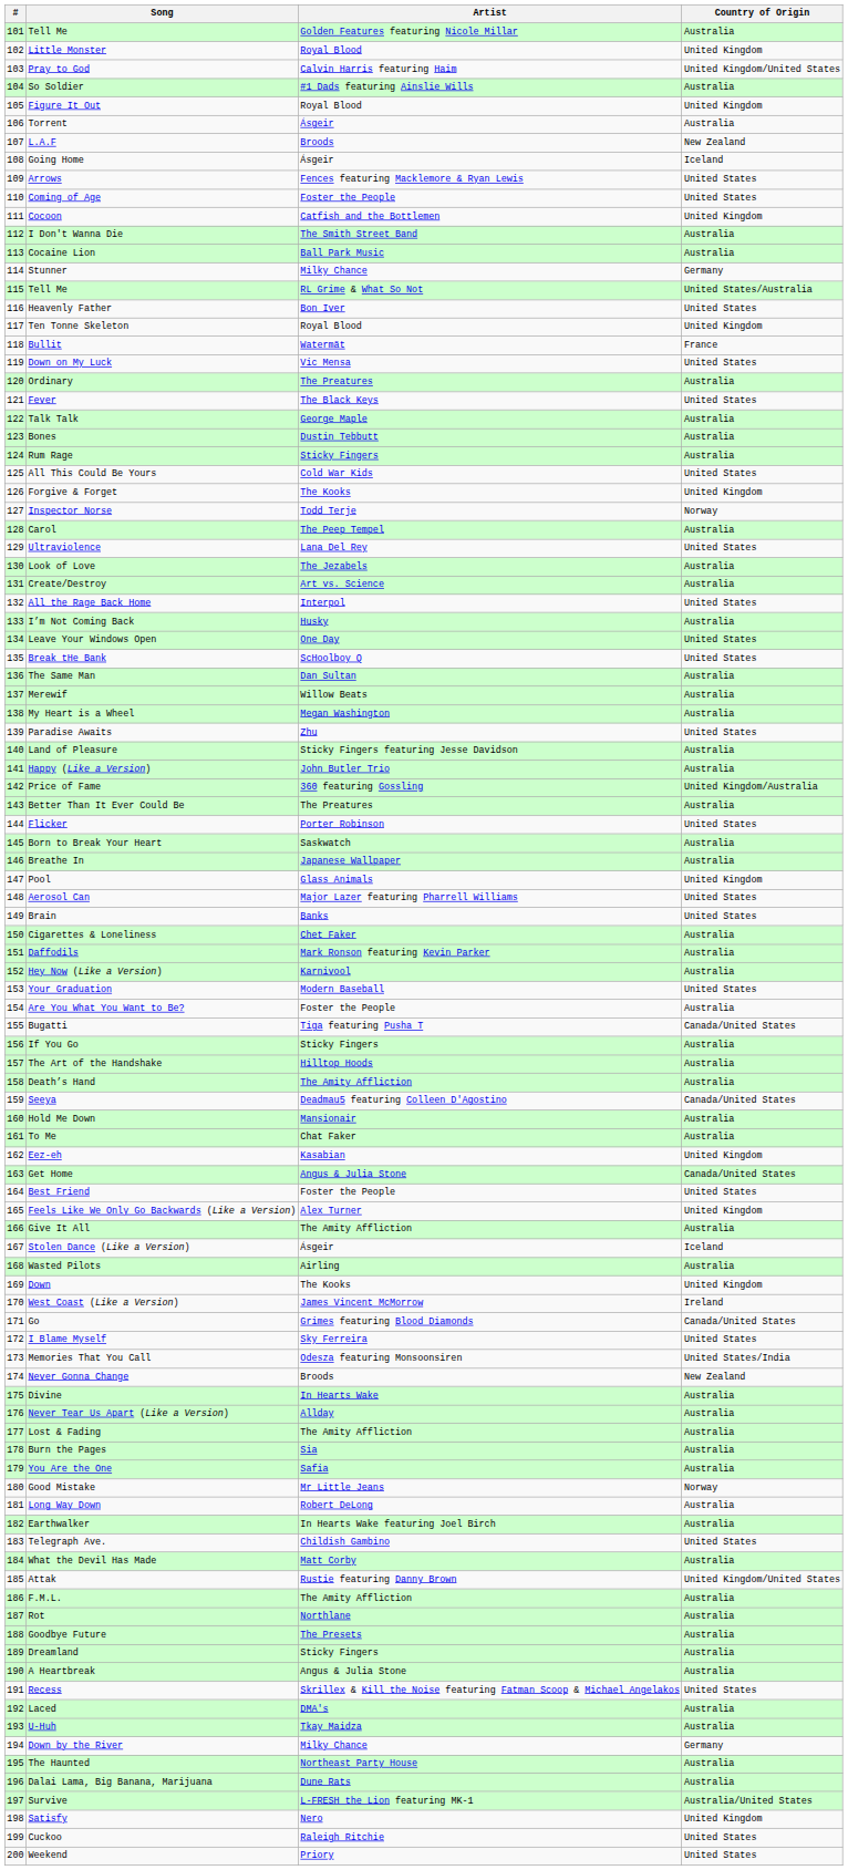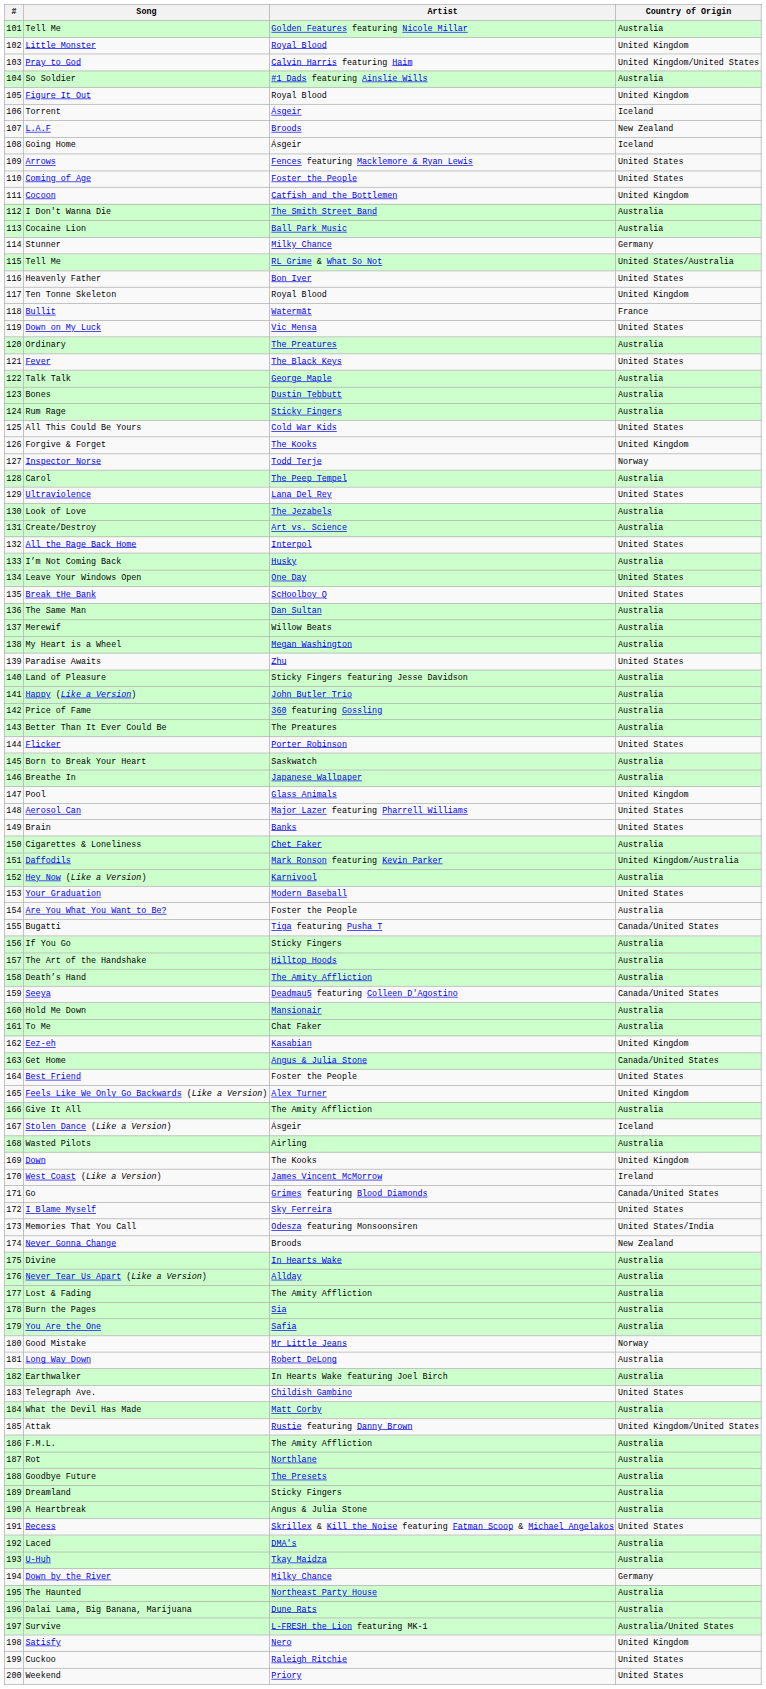 <table class="wikitable sortable mw-collapsible mw-collapsed" style="font-size:0.95em;line-height:1.5em;">
 <tr>
 <th>#</th>
 <th>Song</th>
 <th>Artist</th>
 <th>Country of Origin</th>
 </tr>
 <tr style="background-color: #ccffcc">
 <td>101</td>
 <td>Tell Me</td>
 <td><a href='#'>Golden Features</a> featuring <a href='#'>Nicole Millar</a></td>
 <td>Australia</td>
 </tr>
 <tr>
 <td>102</td>
 <td><a href='#'>Little Monster</a></td>
 <td><a href='#'>Royal Blood</a></td>
 <td>United Kingdom</td>
 </tr>
 <tr>
 <td>103</td>
 <td><a href='#'>Pray to God</a></td>
 <td><a href='#'>Calvin Harris</a> featuring <a href='#'>Haim</a></td>
 <td>United Kingdom/United States</td>
 </tr>
 <tr style="background-color: #ccffcc">
 <td>104</td>
 <td>So Soldier</td>
 <td><a href='#'>#1 Dads</a> featuring <a href='#'>Ainslie Wills</a></td>
 <td>Australia</td>
 </tr>
 <tr>
 <td>105</td>
 <td><a href='#'>Figure It Out</a></td>
 <td>Royal Blood</td>
 <td>United Kingdom</td>
 </tr>
 <tr>
 <td>106</td>
 <td>Torrent</td>
 <td><a href='#'>Ásgeir</a></td>
-<td>Australia</td>
+<td>Iceland</td>
 </tr>
 <tr>
 <td>107</td>
 <td><a href='#'>L.A.F</a></td>
 <td><a href='#'>Broods</a></td>
 <td>New Zealand</td>
 </tr>
 <tr>
 <td>108</td>
 <td>Going Home</td>
 <td>Ásgeir</td>
 <td>Iceland</td>
 </tr>
 <tr>
 <td>109</td>
 <td><a href='#'>Arrows</a></td>
 <td><a href='#'>Fences</a> featuring <a href='#'>Macklemore & Ryan Lewis</a></td>
 <td>United States</td>
 </tr>
 <tr>
 <td>110</td>
 <td><a href='#'>Coming of Age</a></td>
 <td><a href='#'>Foster the People</a></td>
 <td>United States</td>
 </tr>
 <tr>
 <td>111</td>
 <td><a href='#'>Cocoon</a></td>
 <td><a href='#'>Catfish and the Bottlemen</a></td>
 <td>United Kingdom</td>
 </tr>
 <tr style="background-color: #ccffcc">
 <td>112</td>
 <td>I Don't Wanna Die</td>
 <td><a href='#'>The Smith Street Band</a></td>
 <td>Australia</td>
 </tr>
 <tr style="background-color: #ccffcc">
 <td>113</td>
 <td>Cocaine Lion</td>
 <td><a href='#'>Ball Park Music</a></td>
 <td>Australia</td>
 </tr>
 <tr>
 <td>114</td>
 <td>Stunner</td>
 <td><a href='#'>Milky Chance</a></td>
 <td>Germany</td>
 </tr>
 <tr style="background-color: #ccffcc">
 <td>115</td>
 <td>Tell Me</td>
 <td><a href='#'>RL Grime</a> & <a href='#'>What So Not</a></td>
 <td>United States/Australia</td>
 </tr>
 <tr>
 <td>116</td>
 <td>Heavenly Father</td>
 <td><a href='#'>Bon Iver</a></td>
 <td>United States</td>
 </tr>
 <tr>
 <td>117</td>
 <td>Ten Tonne Skeleton</td>
 <td>Royal Blood</td>
 <td>United Kingdom</td>
 </tr>
 <tr>
 <td>118</td>
 <td><a href='#'>Bullit</a></td>
 <td><a href='#'>Watermät</a></td>
 <td>France</td>
 </tr>
 <tr>
 <td>119</td>
 <td><a href='#'>Down on My Luck</a></td>
 <td><a href='#'>Vic Mensa</a></td>
 <td>United States</td>
 </tr>
 <tr style="background-color: #ccffcc">
 <td>120</td>
 <td>Ordinary</td>
 <td><a href='#'>The Preatures</a></td>
 <td>Australia</td>
 </tr>
 <tr>
 <td>121</td>
 <td><a href='#'>Fever</a></td>
 <td><a href='#'>The Black Keys</a></td>
 <td>United States</td>
 </tr>
 <tr style="background-color: #ccffcc">
 <td>122</td>
 <td>Talk Talk</td>
 <td><a href='#'>George Maple</a></td>
 <td>Australia</td>
 </tr>
 <tr style="background-color: #ccffcc">
 <td>123</td>
 <td>Bones</td>
 <td><a href='#'>Dustin Tebbutt</a></td>
 <td>Australia</td>
 </tr>
 <tr style="background-color: #ccffcc">
 <td>124</td>
 <td>Rum Rage</td>
 <td><a href='#'>Sticky Fingers</a></td>
 <td>Australia</td>
 </tr>
 <tr>
 <td>125</td>
 <td>All This Could Be Yours</td>
 <td><a href='#'>Cold War Kids</a></td>
 <td>United States</td>
 </tr>
 <tr>
 <td>126</td>
 <td>Forgive & Forget</td>
 <td><a href='#'>The Kooks</a></td>
 <td>United Kingdom</td>
 </tr>
 <tr>
 <td>127</td>
 <td><a href='#'>Inspector Norse</a></td>
 <td><a href='#'>Todd Terje</a></td>
 <td>Norway</td>
 </tr>
 <tr style="background-color: #ccffcc">
 <td>128</td>
 <td>Carol</td>
 <td><a href='#'>The Peep Tempel</a></td>
 <td>Australia</td>
 </tr>
 <tr>
 <td>129</td>
 <td><a href='#'>Ultraviolence</a></td>
 <td><a href='#'>Lana Del Rey</a></td>
 <td>United States</td>
 </tr>
 <tr style="background-color: #ccffcc">
 <td>130</td>
 <td>Look of Love</td>
 <td><a href='#'>The Jezabels</a></td>
 <td>Australia</td>
 </tr>
 <tr style="background-color: #ccffcc">
 <td>131</td>
 <td>Create/Destroy</td>
 <td><a href='#'>Art vs. Science</a></td>
 <td>Australia</td>
 </tr>
 <tr>
 <td>132</td>
 <td><a href='#'>All the Rage Back Home</a></td>
 <td><a href='#'>Interpol</a></td>
 <td>United States</td>
 </tr>
 <tr style="background-color: #ccffcc">
 <td>133</td>
 <td>I’m Not Coming Back</td>
 <td><a href='#'>Husky</a></td>
 <td>Australia</td>
 </tr>
 <tr style="background-color: #ccffcc">
 <td>134</td>
 <td>Leave Your Windows Open</td>
 <td><a href='#'>One Day</a></td>
 <td>United States</td>
 </tr>
 <tr>
 <td>135</td>
 <td><a href='#'>Break tHe Bank</a></td>
 <td><a href='#'>ScHoolboy Q</a></td>
 <td>United States</td>
 </tr>
 <tr style="background-color: #ccffcc">
 <td>136</td>
 <td>The Same Man</td>
 <td><a href='#'>Dan Sultan</a></td>
 <td>Australia</td>
 </tr>
 <tr style="background-color: #ccffcc">
 <td>137</td>
 <td>Merewif</td>
 <td>Willow Beats</td>
 <td>Australia</td>
 </tr>
 <tr style="background-color: #ccffcc">
 <td>138</td>
 <td>My Heart is a Wheel</td>
 <td><a href='#'>Megan Washington</a></td>
 <td>Australia</td>
 </tr>
 <tr>
 <td>139</td>
 <td>Paradise Awaits</td>
 <td><a href='#'>Zhu</a></td>
 <td>United States</td>
 </tr>
 <tr style="background-color: #ccffcc">
 <td>140</td>
 <td>Land of Pleasure</td>
 <td>Sticky Fingers featuring Jesse Davidson</td>
 <td>Australia</td>
 </tr>
 <tr style="background-color: #ccffcc">
 <td>141</td>
 <td><a href='#'>Happy</a> (<em><a href='#'>Like a Version</a></em>)</td>
 <td><a href='#'>John Butler Trio</a></td>
 <td>Australia</td>
 </tr>
 <tr style="background-color: #ccffcc">
 <td>142</td>
 <td>Price of Fame</td>
 <td><a href='#'>360</a> featuring <a href='#'>Gossling</a></td>
-<td>United Kingdom/Australia</td>
+<td>Australia</td>
 </tr>
 <tr style="background-color: #ccffcc">
 <td>143</td>
 <td>Better Than It Ever Could Be</td>
 <td>The Preatures</td>
 <td>Australia</td>
 </tr>
 <tr>
 <td>144</td>
 <td><a href='#'>Flicker</a></td>
 <td><a href='#'>Porter Robinson</a></td>
 <td>United States</td>
 </tr>
 <tr style="background-color: #ccffcc">
 <td>145</td>
 <td>Born to Break Your Heart</td>
 <td>Saskwatch</td>
 <td>Australia</td>
 </tr>
 <tr style="background-color: #ccffcc">
 <td>146</td>
 <td>Breathe In</td>
 <td><a href='#'>Japanese Wallpaper</a></td>
 <td>Australia</td>
 </tr>
 <tr>
 <td>147</td>
 <td>Pool</td>
 <td><a href='#'>Glass Animals</a></td>
 <td>United Kingdom</td>
 </tr>
 <tr>
 <td>148</td>
 <td><a href='#'>Aerosol Can</a></td>
 <td><a href='#'>Major Lazer</a> featuring <a href='#'>Pharrell Williams</a></td>
 <td>United States</td>
 </tr>
 <tr>
 <td>149</td>
 <td>Brain</td>
 <td><a href='#'>Banks</a></td>
 <td>United States</td>
 </tr>
 <tr style="background-color: #ccffcc">
 <td>150</td>
 <td>Cigarettes & Loneliness</td>
 <td><a href='#'>Chet Faker</a></td>
 <td>Australia</td>
 </tr>
 <tr style="background-color: #ccffcc">
 <td>151</td>
 <td><a href='#'>Daffodils</a></td>
 <td><a href='#'>Mark Ronson</a> featuring <a href='#'>Kevin Parker</a></td>
-<td>Australia</td>
+<td>United Kingdom/Australia</td>
 </tr>
 <tr style="background-color: #ccffcc">
 <td>152</td>
 <td><a href='#'>Hey Now</a> (<em>Like a Version</em>)</td>
 <td><a href='#'>Karnivool</a></td>
 <td>Australia</td>
 </tr>
 <tr>
 <td>153</td>
 <td><a href='#'>Your Graduation</a></td>
 <td><a href='#'>Modern Baseball</a></td>
 <td>United States</td>
 </tr>
 <tr>
 <td>154</td>
 <td><a href='#'>Are You What You Want to Be?</a></td>
 <td>Foster the People</td>
 <td>Australia</td>
 </tr>
 <tr>
 <td>155</td>
 <td>Bugatti</td>
 <td><a href='#'>Tiga</a> featuring <a href='#'>Pusha T</a></td>
 <td>Canada/United States</td>
 </tr>
 <tr style="background-color: #ccffcc">
 <td>156</td>
 <td>If You Go</td>
 <td>Sticky Fingers</td>
 <td>Australia</td>
 </tr>
 <tr style="background-color: #ccffcc">
 <td>157</td>
 <td>The Art of the Handshake</td>
 <td><a href='#'>Hilltop Hoods</a></td>
 <td>Australia</td>
 </tr>
 <tr style="background-color: #ccffcc">
 <td>158</td>
 <td>Death’s Hand</td>
 <td><a href='#'>The Amity Affliction</a></td>
 <td>Australia</td>
 </tr>
 <tr>
 <td>159</td>
 <td><a href='#'>Seeya</a></td>
 <td><a href='#'>Deadmau5</a> featuring <a href='#'>Colleen D'Agostino</a></td>
 <td>Canada/United States</td>
 </tr>
 <tr style="background-color: #ccffcc">
 <td>160</td>
 <td>Hold Me Down</td>
 <td><a href='#'>Mansionair</a></td>
 <td>Australia</td>
 </tr>
 <tr style="background-color: #ccffcc">
 <td>161</td>
 <td>To Me</td>
 <td>Chat Faker</td>
 <td>Australia</td>
 </tr>
 <tr>
 <td>162</td>
 <td><a href='#'>Eez-eh</a></td>
 <td><a href='#'>Kasabian</a></td>
 <td>United Kingdom</td>
 </tr>
 <tr style="background-color: #ccffcc">
 <td>163</td>
 <td>Get Home</td>
 <td><a href='#'>Angus & Julia Stone</a></td>
 <td>Canada/United States</td>
 </tr>
 <tr>
 <td>164</td>
 <td><a href='#'>Best Friend</a></td>
 <td>Foster the People</td>
 <td>United States</td>
 </tr>
 <tr>
 <td>165</td>
 <td><a href='#'>Feels Like We Only Go Backwards</a> (<em>Like a Version</em>)</td>
 <td><a href='#'>Alex Turner</a></td>
 <td>United Kingdom</td>
 </tr>
 <tr style="background-color: #ccffcc">
 <td>166</td>
 <td>Give It All</td>
 <td>The Amity Affliction</td>
 <td>Australia</td>
 </tr>
 <tr>
 <td>167</td>
 <td><a href='#'>Stolen Dance</a> (<em>Like a Version</em>)</td>
 <td>Ásgeir</td>
 <td>Iceland</td>
 </tr>
 <tr style="background-color: #ccffcc">
 <td>168</td>
 <td>Wasted Pilots</td>
 <td>Airling</td>
 <td>Australia</td>
 </tr>
 <tr>
 <td>169</td>
 <td><a href='#'>Down</a></td>
 <td>The Kooks</td>
 <td>United Kingdom</td>
 </tr>
 <tr>
 <td>170</td>
 <td><a href='#'>West Coast</a> (<em>Like a Version</em>)</td>
 <td><a href='#'>James Vincent McMorrow</a></td>
 <td>Ireland</td>
 </tr>
 <tr>
 <td>171</td>
 <td>Go</td>
 <td><a href='#'>Grimes</a> featuring <a href='#'>Blood Diamonds</a></td>
 <td>Canada/United States</td>
 </tr>
 <tr>
 <td>172</td>
 <td><a href='#'>I Blame Myself</a></td>
 <td><a href='#'>Sky Ferreira</a></td>
 <td>United States</td>
 </tr>
 <tr>
 <td>173</td>
 <td>Memories That You Call</td>
 <td><a href='#'>Odesza</a> featuring Monsoonsiren</td>
 <td>United States/India</td>
 </tr>
 <tr>
 <td>174</td>
 <td><a href='#'>Never Gonna Change</a></td>
 <td>Broods</td>
 <td>New Zealand</td>
 </tr>
 <tr style="background-color: #ccffcc">
 <td>175</td>
 <td>Divine</td>
 <td><a href='#'>In Hearts Wake</a></td>
 <td>Australia</td>
 </tr>
 <tr style="background-color: #ccffcc">
 <td>176</td>
 <td><a href='#'>Never Tear Us Apart</a> (<em>Like a Version</em>)</td>
 <td><a href='#'>Allday</a></td>
 <td>Australia</td>
 </tr>
 <tr style="background-color: #ccffcc">
 <td>177</td>
 <td>Lost & Fading</td>
 <td>The Amity Affliction</td>
 <td>Australia</td>
 </tr>
 <tr style="background-color: #ccffcc">
 <td>178</td>
 <td>Burn the Pages</td>
 <td><a href='#'>Sia</a></td>
 <td>Australia</td>
 </tr>
 <tr style="background-color: #ccffcc">
 <td>179</td>
 <td><a href='#'>You Are the One</a></td>
 <td><a href='#'>Safia</a></td>
 <td>Australia</td>
 </tr>
 <tr>
 <td>180</td>
 <td>Good Mistake</td>
 <td><a href='#'>Mr Little Jeans</a></td>
 <td>Norway</td>
 </tr>
 <tr>
 <td>181</td>
 <td><a href='#'>Long Way Down</a></td>
 <td><a href='#'>Robert DeLong</a></td>
 <td>Australia</td>
 </tr>
 <tr style="background-color: #ccffcc">
 <td>182</td>
 <td>Earthwalker</td>
 <td>In Hearts Wake featuring Joel Birch</td>
 <td>Australia</td>
 </tr>
 <tr>
 <td>183</td>
 <td>Telegraph Ave.</td>
 <td><a href='#'>Childish Gambino</a></td>
 <td>United States</td>
 </tr>
 <tr style="background-color: #ccffcc">
 <td>184</td>
 <td>What the Devil Has Made</td>
 <td><a href='#'>Matt Corby</a></td>
 <td>Australia</td>
 </tr>
 <tr>
 <td>185</td>
 <td>Attak</td>
 <td><a href='#'>Rustie</a> featuring <a href='#'>Danny Brown</a></td>
 <td>United Kingdom/United States</td>
 </tr>
 <tr style="background-color: #ccffcc">
 <td>186</td>
 <td>F.M.L.</td>
 <td>The Amity Affliction</td>
 <td>Australia</td>
 </tr>
 <tr style="background-color: #ccffcc">
 <td>187</td>
 <td>Rot</td>
 <td><a href='#'>Northlane</a></td>
 <td>Australia</td>
 </tr>
 <tr style="background-color: #ccffcc">
 <td>188</td>
 <td>Goodbye Future</td>
 <td><a href='#'>The Presets</a></td>
 <td>Australia</td>
 </tr>
 <tr style="background-color: #ccffcc">
 <td>189</td>
 <td>Dreamland</td>
 <td>Sticky Fingers</td>
 <td>Australia</td>
 </tr>
 <tr style="background-color: #ccffcc">
 <td>190</td>
 <td>A Heartbreak</td>
 <td>Angus & Julia Stone</td>
 <td>Australia</td>
 </tr>
 <tr>
 <td>191</td>
 <td><a href='#'>Recess</a></td>
 <td><a href='#'>Skrillex</a> & <a href='#'>Kill the Noise</a> featuring <a href='#'>Fatman Scoop</a> & <a href='#'>Michael Angelakos</a></td>
 <td>United States</td>
 </tr>
 <tr style="background-color: #ccffcc">
 <td>192</td>
 <td>Laced</td>
 <td><a href='#'>DMA's</a></td>
 <td>Australia</td>
 </tr>
 <tr style="background-color: #ccffcc">
 <td>193</td>
 <td><a href='#'>U-Huh</a></td>
 <td><a href='#'>Tkay Maidza</a></td>
 <td>Australia</td>
 </tr>
 <tr>
 <td>194</td>
 <td><a href='#'>Down by the River</a></td>
 <td><a href='#'>Milky Chance</a></td>
 <td>Germany</td>
 </tr>
 <tr style="background-color: #ccffcc">
 <td>195</td>
 <td>The Haunted</td>
 <td><a href='#'>Northeast Party House</a></td>
 <td>Australia</td>
 </tr>
 <tr style="background-color: #ccffcc">
 <td>196</td>
 <td>Dalai Lama, Big Banana, Marijuana</td>
 <td><a href='#'>Dune Rats</a></td>
 <td>Australia</td>
 </tr>
 <tr style="background-color: #ccffcc">
 <td>197</td>
 <td>Survive</td>
 <td><a href='#'>L-FRESH the Lion</a> featuring MK-1</td>
 <td>Australia/United States</td>
 </tr>
 <tr>
 <td>198</td>
 <td><a href='#'>Satisfy</a></td>
 <td><a href='#'>Nero</a></td>
 <td>United Kingdom</td>
 </tr>
 <tr>
 <td>199</td>
 <td>Cuckoo</td>
 <td><a href='#'>Raleigh Ritchie</a></td>
 <td>United States</td>
 </tr>
 <tr>
 <td>200</td>
 <td>Weekend</td>
 <td><a href='#'>Priory</a></td>
 <td>United States</td>
 </tr>
 </table>
